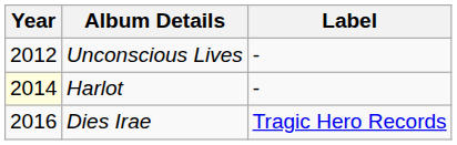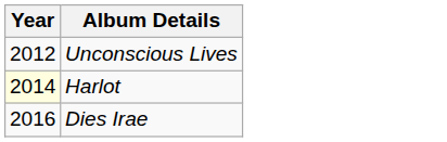 <table class="wikitable">
 <tr>
 <th>Year</th>
 <th>Album Details</th>
-<th>Label</th>
 </tr>
 <tr>
 <td>2012</td>
 <td><em>Unconscious Lives</em></td>
-<td>-</td>
 </tr>
 <tr>
 <td style="background: lightyellow;">2014</td>
 <td><em>Harlot</em></td>
-<td>-</td>
 </tr>
 <tr>
 <td>2016</td>
 <td><em>Dies Irae</em></td>
-<td><a href='#'>Tragic Hero Records</a></td>
 </tr>
 </table>
